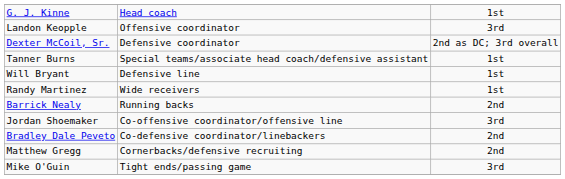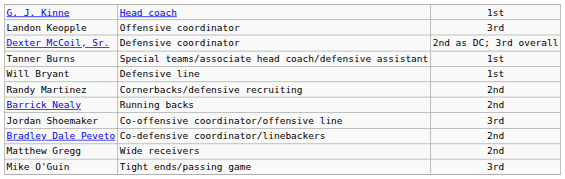 <table class="wikitable">
 <tr>
 </tr>
 <tr>
 <td><a href='#'>G. J. Kinne</a></td>
 <td><a href='#'>Head coach</a></td>
 <td align=center>1st</td>
 </tr>
 <tr>
 <td>Landon Keopple</td>
 <td>Offensive coordinator</td>
 <td align=center>3rd</td>
 </tr>
 <tr>
 <td><a href='#'>Dexter McCoil, Sr.</a></td>
 <td>Defensive coordinator</td>
 <td align=center>2nd as DC; 3rd overall</td>
 </tr>
 <tr>
 <td>Tanner Burns</td>
 <td>Special teams/associate head coach/defensive assistant</td>
 <td align=center>1st</td>
 </tr>
 <tr>
 <td>Will Bryant</td>
 <td>Defensive line</td>
 <td align=center>1st</td>
 </tr>
 <tr>
 <td>Randy Martinez</td>
-<td>Wide receivers</td>
-<td align=center>1st</td>
+<td>Cornerbacks/defensive recruiting</td>
+<td align=center>2nd</td>
 </tr>
 <tr>
 <td><a href='#'>Barrick Nealy</a></td>
 <td>Running backs</td>
 <td align=center>2nd</td>
 </tr>
 <tr>
 <td>Jordan Shoemaker</td>
 <td>Co-offensive coordinator/offensive line</td>
 <td align=center>3rd</td>
 </tr>
 <tr>
 <td><a href='#'>Bradley Dale Peveto</a></td>
 <td>Co-defensive coordinator/linebackers</td>
 <td align=center>2nd</td>
 </tr>
 <tr>
 <td>Matthew Gregg</td>
-<td>Cornerbacks/defensive recruiting</td>
+<td>Wide receivers</td>
 <td align=center>2nd</td>
 </tr>
 <tr>
 <td>Mike O'Guin</td>
 <td>Tight ends/passing game</td>
 <td align=center>3rd</td>
 </tr>
 <tr>
 </tr>
 </table>
